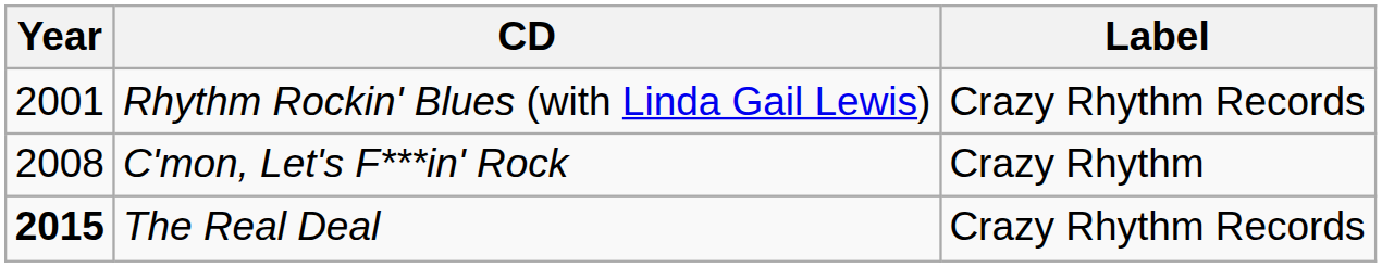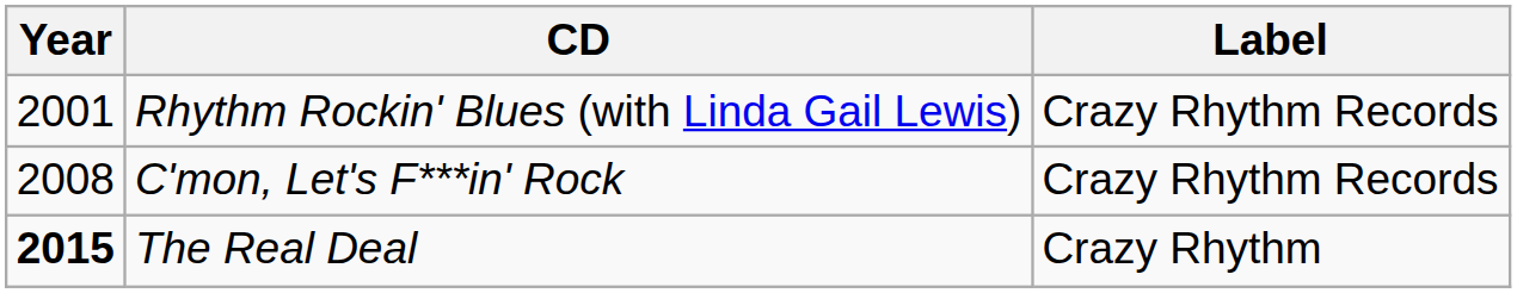 <table class="wikitable">
 <tr>
 <th>Year</th>
 <th>CD</th>
 <th>Label</th>
 </tr>
 <tr>
 <td>2001</td>
 <td><em>Rhythm Rockin' Blues</em> (with <a href='#'>Linda Gail Lewis</a>)</td>
 <td>Crazy Rhythm Records</td>
 </tr>
 <tr>
 <td>2008</td>
 <td><em>C'mon, Let's F***in' Rock</em></td>
-<td>Crazy Rhythm</td>
+<td>Crazy Rhythm Records</td>
 </tr>
 <tr>
 <td><strong>2015</strong></td>
 <td><em>The Real Deal</em></td>
-<td>Crazy Rhythm Records</td>
+<td>Crazy Rhythm</td>
 </tr>
 </table>
